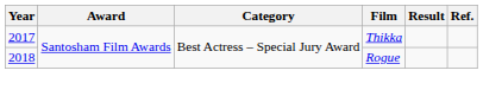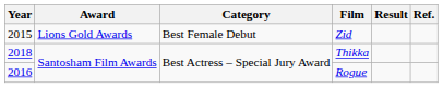 <table class="wikitable">
 <tr>
 <th>Year</th>
 <th>Award</th>
 <th>Category</th>
 <th>Film</th>
 <th>Result</th>
 <th>Ref.</th>
 </tr>
 <tr>
-<td><a href='#'>2017</a></td>
+<td>2015</td>
+<td><a href='#'>Lions Gold Awards</a></td>
+<td>Best Female Debut</td>
+<td><em><a href='#'>Zid</a></em></td>
+<td></td>
+<td></td>
+</tr>
+<tr>
+<td><a href='#'>2018</a></td>
 <td rowspan="2"><a href='#'>Santosham Film Awards</a></td>
 <td rowspan="2">Best Actress – Special Jury Award</td>
 <td><em><a href='#'>Thikka</a></em></td>
 <td></td>
 <td></td>
 </tr>
 <tr>
-<td><a href='#'>2018</a></td>
+<td><a href='#'>2016</a></td>
 <td><em><a href='#'>Rogue</a></em></td>
 <td></td>
 <td></td>
 </tr>
 </table>
